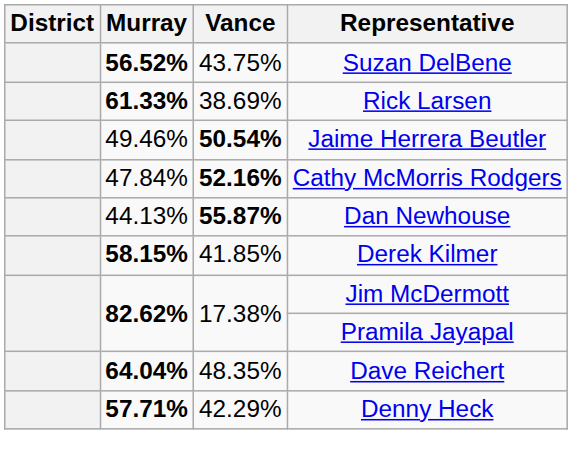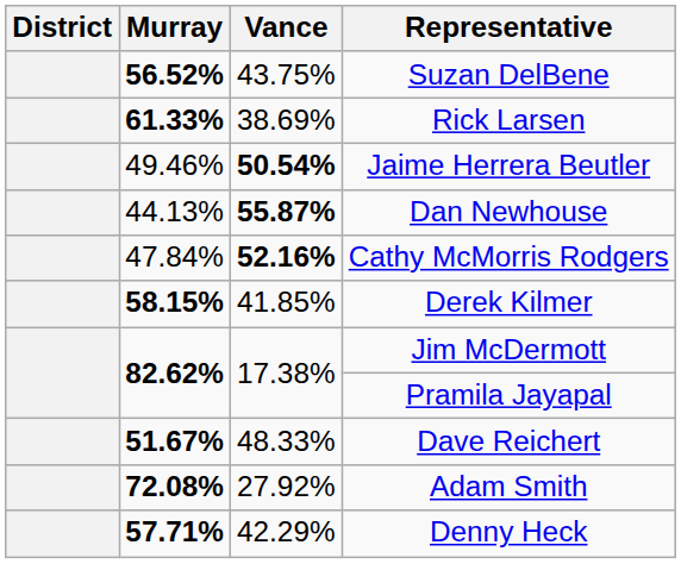 <table class=wikitable>
 <tr>
 <th>District</th>
 <th>Murray</th>
 <th>Vance</th>
 <th>Representative</th>
 </tr>
 <tr align=center>
 <th></th>
 <td><strong>56.52%</strong></td>
 <td>43.75%</td>
 <td><a href='#'>Suzan DelBene</a></td>
 </tr>
 <tr align=center>
 <th></th>
 <td><strong>61.33%</strong></td>
 <td>38.69%</td>
 <td><a href='#'>Rick Larsen</a></td>
 </tr>
 <tr align=center>
 <th></th>
 <td>49.46%</td>
 <td><strong>50.54%</strong></td>
 <td><a href='#'>Jaime Herrera Beutler</a></td>
 </tr>
 <tr align=center>
 <th></th>
+<td>44.13%</td>
+<td><strong>55.87%</strong></td>
+<td><a href='#'>Dan Newhouse</a></td>
+</tr>
+<tr align=center>
+<th></th>
 <td>47.84%</td>
 <td><strong>52.16%</strong></td>
 <td><a href='#'>Cathy McMorris Rodgers</a></td>
-</tr>
-<tr align=center>
-<th></th>
-<td>44.13%</td>
-<td><strong>55.87%</strong></td>
-<td><a href='#'>Dan Newhouse</a></td>
 </tr>
 <tr align=center>
 <th></th>
 <td><strong>58.15%</strong></td>
 <td>41.85%</td>
 <td><a href='#'>Derek Kilmer</a></td>
 </tr>
 <tr align=center>
 <th rowspan=2 ></th>
 <td rowspan=2><strong>82.62%</strong></td>
 <td rowspan=2>17.38%</td>
 <td><a href='#'>Jim McDermott</a></td>
 </tr>
 <tr align=center>
 <td><a href='#'>Pramila Jayapal</a></td>
 </tr>
 <tr align=center>
 <th></th>
-<td><strong>64.04%</strong></td>
-<td>48.35%</td>
+<td><strong>51.67%</strong></td>
+<td>48.33%</td>
 <td><a href='#'>Dave Reichert</a></td>
+</tr>
+<tr align=center>
+<th></th>
+<td><strong>72.08%</strong></td>
+<td>27.92%</td>
+<td><a href='#'>Adam Smith</a></td>
 </tr>
 <tr align=center>
 <th></th>
 <td><strong>57.71%</strong></td>
 <td>42.29%</td>
 <td><a href='#'>Denny Heck</a></td>
 </tr>
 </table>
